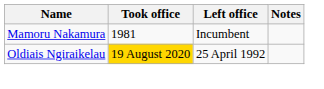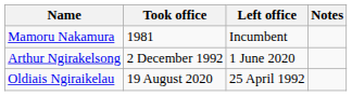 <table class="wikitable">
 <tr>
 <th>Name</th>
 <th>Took office</th>
 <th>Left office</th>
 <th>Notes</th>
 </tr>
 <tr>
 <td><a href='#'>Mamoru Nakamura</a></td>
 <td>1981</td>
 <td>Incumbent</td>
 <td></td>
 </tr>
 <tr>
+<td><a href='#'>Arthur Ngirakelsong</a></td>
+<td>2 December 1992</td>
+<td>1 June 2020</td>
+<td></td>
+</tr>
+<tr>
 <td><a href='#'>Oldiais Ngiraikelau</a></td>
-<td style="background: gold;">19 August 2020</td>
+<td>19 August 2020</td>
 <td>25 April 1992</td>
 <td></td>
 </tr>
 </table>
